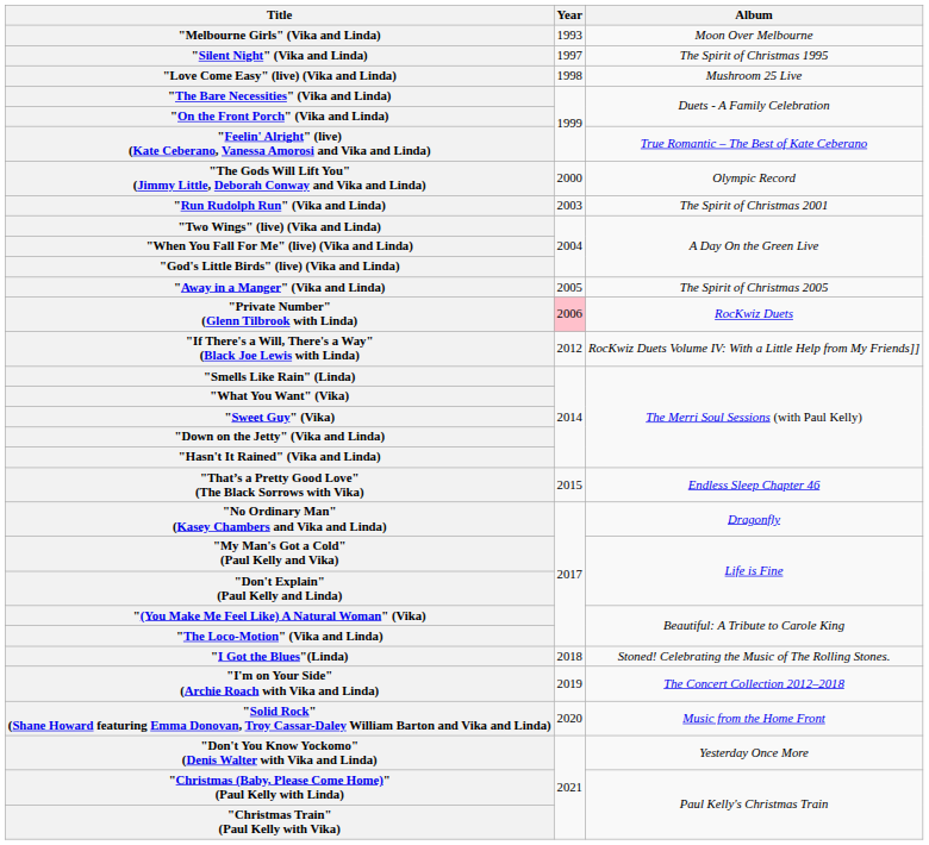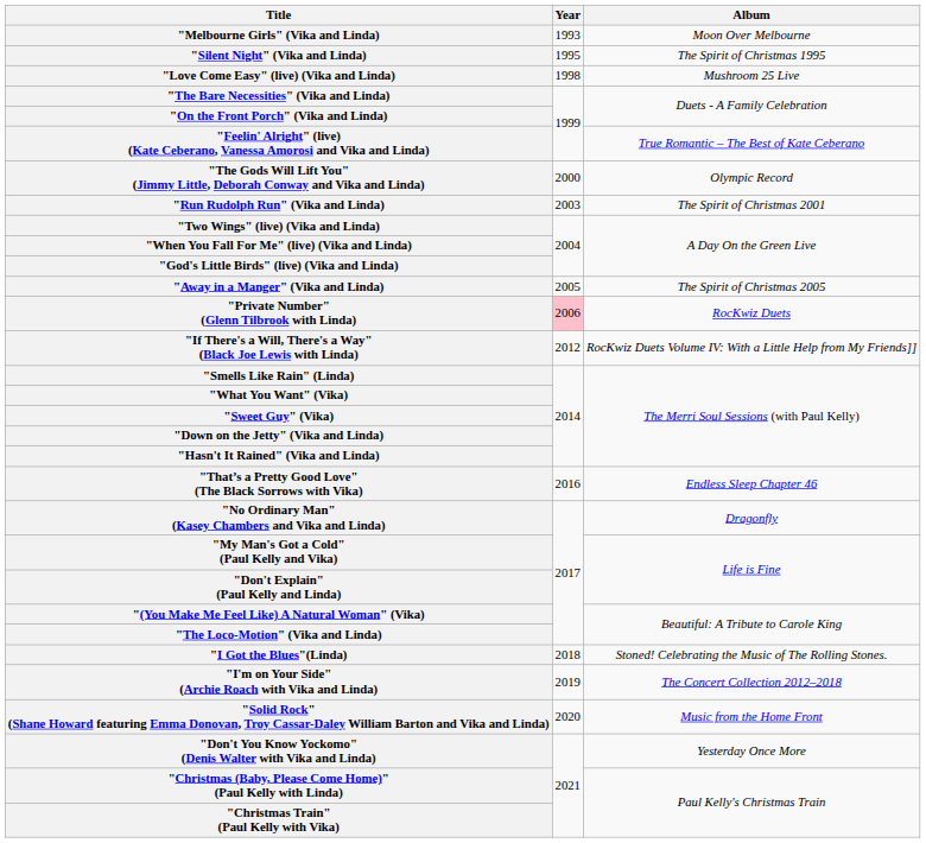 <table class="wikitable plainrowheaders" style="text-align:center;" border="1">
 <tr>
 <th scope="col">Title</th>
 <th scope="col">Year</th>
 <th scope="col">Album</th>
 </tr>
 <tr>
 <th scope="row">"Melbourne Girls" <span>(Vika and Linda)</span></th>
 <td>1993</td>
 <td><em>Moon Over Melbourne </em></td>
 </tr>
 <tr>
 <th scope="row">"<a href='#'>Silent Night</a>" <span>(Vika and Linda)</span></th>
-<td>1997</td>
+<td>1995</td>
 <td><em>The Spirit of Christmas 1995</em></td>
 </tr>
 <tr>
 <th scope="row">"Love Come Easy" (live) <span>(Vika and Linda)</span></th>
 <td>1998</td>
 <td><em>Mushroom 25 Live</em></td>
 </tr>
 <tr>
 <th scope="row">"<a href='#'>The Bare Necessities</a>" <span>(Vika and Linda)</span></th>
 <td rowspan="3">1999</td>
 <td rowspan="2"><em>Duets - A Family Celebration</em></td>
 </tr>
 <tr>
 <th scope="row">"<a href='#'>On the Front Porch</a>" <span>(Vika and Linda)</span></th>
 </tr>
 <tr>
 <th scope="row">"<a href='#'>Feelin' Alright</a>" (live) <br><span>(<a href='#'>Kate Ceberano</a>, <a href='#'>Vanessa Amorosi</a> and Vika and Linda)</span></th>
 <td><em><a href='#'>True Romantic – The Best of Kate Ceberano</a></em></td>
 </tr>
 <tr>
 <th scope="row">"The Gods Will Lift You" <br><span>(<a href='#'>Jimmy Little</a>, <a href='#'>Deborah Conway</a> and Vika and Linda)</span></th>
 <td>2000</td>
 <td><em>Olympic Record</em></td>
 </tr>
 <tr>
 <th scope="row">"<a href='#'>Run Rudolph Run</a>" <span>(Vika and Linda)</span></th>
 <td>2003</td>
 <td><em>The Spirit of Christmas 2001</em></td>
 </tr>
 <tr>
 <th scope="row">"Two Wings" (live) <span>(Vika and Linda)</span></th>
 <td rowspan="3">2004</td>
 <td rowspan="3"><em>A Day On the Green Live</em></td>
 </tr>
 <tr>
 <th scope="row">"When You Fall For Me" (live) <span>(Vika and Linda)</span></th>
 </tr>
 <tr>
 <th scope="row">"God's Little Birds" (live) <span>(Vika and Linda)</span></th>
 </tr>
 <tr>
 <th scope="row">"<a href='#'>Away in a Manger</a>" <span>(Vika and Linda)</span></th>
 <td>2005</td>
 <td><em>The Spirit of Christmas 2005</em></td>
 </tr>
 <tr>
 <th scope="row">"Private Number"<br><span>(<a href='#'>Glenn Tilbrook</a> with Linda)</span></th>
 <td style="background: pink;">2006</td>
 <td><em><a href='#'>RocKwiz Duets</a></em></td>
 </tr>
 <tr>
 <th scope="row">"If There's a Will, There's a Way"<br><span>(<a href='#'>Black Joe Lewis</a> with Linda)</span></th>
 <td>2012</td>
 <td><em>RocKwiz Duets Volume IV: With a Little Help from My Friends]]</em></td>
 </tr>
 <tr>
 <th scope="row">"Smells Like Rain" <span>(Linda)</span></th>
 <td rowspan="5">2014</td>
 <td rowspan="5"><em><a href='#'>The Merri Soul Sessions</a></em> (with Paul Kelly)</td>
 </tr>
 <tr>
 <th scope="row">"What You Want" <span>(Vika)</span></th>
 </tr>
 <tr>
 <th scope="row">"<a href='#'>Sweet Guy</a>" <span>(Vika)</span></th>
 </tr>
 <tr>
 <th scope="row">"Down on the Jetty" <span>(Vika and Linda)</span></th>
 </tr>
 <tr>
 <th scope="row">"Hasn't It Rained" <span>(Vika and Linda)</span></th>
 </tr>
 <tr>
 <th scope="row">"That’s a Pretty Good Love"<br><span>(The Black Sorrows with Vika)</span></th>
-<td>2015</td>
+<td>2016</td>
 <td><em><a href='#'>Endless Sleep Chapter 46</a></em></td>
 </tr>
 <tr>
 <th scope="row">"No Ordinary Man"<br><span>(<a href='#'>Kasey Chambers</a> and Vika and Linda)</span></th>
 <td rowspan="5">2017</td>
 <td><em><a href='#'>Dragonfly</a></em></td>
 </tr>
 <tr>
 <th scope="row">"My Man's Got a Cold"<br><span>(Paul Kelly and Vika)</span></th>
 <td rowspan="2"><em><a href='#'>Life is Fine</a></em></td>
 </tr>
 <tr>
 <th scope="row">"Don't Explain"<br><span>(Paul Kelly and Linda)</span></th>
 </tr>
 <tr>
 <th scope="row">"<a href='#'>(You Make Me Feel Like) A Natural Woman</a>" <span>(Vika)</span></th>
 <td rowspan="2"><em>Beautiful: A Tribute to Carole King</em></td>
 </tr>
 <tr>
 <th scope="row">"<a href='#'>The Loco-Motion</a>" <span>(Vika and Linda)</span></th>
 </tr>
 <tr>
 <th scope="row">"<a href='#'>I Got the Blues</a>"<span>(Linda)</span></th>
 <td>2018</td>
 <td><em>Stoned! Celebrating the Music of The Rolling Stones.</em></td>
 </tr>
 <tr>
 <th scope="row">"I'm on Your Side"<br><span>(<a href='#'>Archie Roach</a> with Vika and Linda)</span></th>
 <td>2019</td>
 <td><em><a href='#'>The Concert Collection 2012–2018</a></em></td>
 </tr>
 <tr>
 <th scope="row">"<a href='#'>Solid Rock</a>"<br><span>(<a href='#'>Shane Howard</a> featuring <a href='#'>Emma Donovan</a>, <a href='#'>Troy Cassar-Daley</a> William Barton and Vika and Linda)</span></th>
 <td>2020</td>
 <td><em><a href='#'>Music from the Home Front</a></em></td>
 </tr>
 <tr>
 <th scope="row">"Don't You Know Yockomo"<br><span>(<a href='#'>Denis Walter</a> with Vika and Linda)</span></th>
 <td rowspan="3">2021</td>
 <td><em>Yesterday Once More</em></td>
 </tr>
 <tr>
 <th scope="row">"<a href='#'>Christmas (Baby, Please Come Home)</a>"<br><span>(Paul Kelly with Linda)</span></th>
 <td rowspan="2"><em>Paul Kelly's Christmas Train</em></td>
 </tr>
 <tr>
 <th scope="row">"Christmas Train"<br><span>(Paul Kelly with Vika)</span></th>
 </tr>
 </table>
